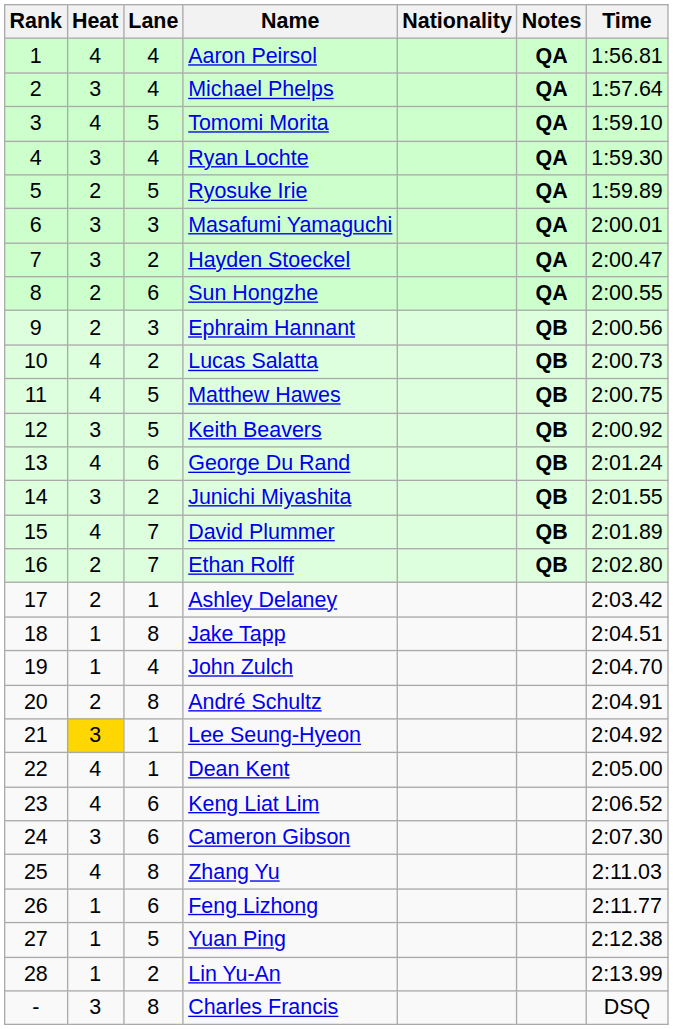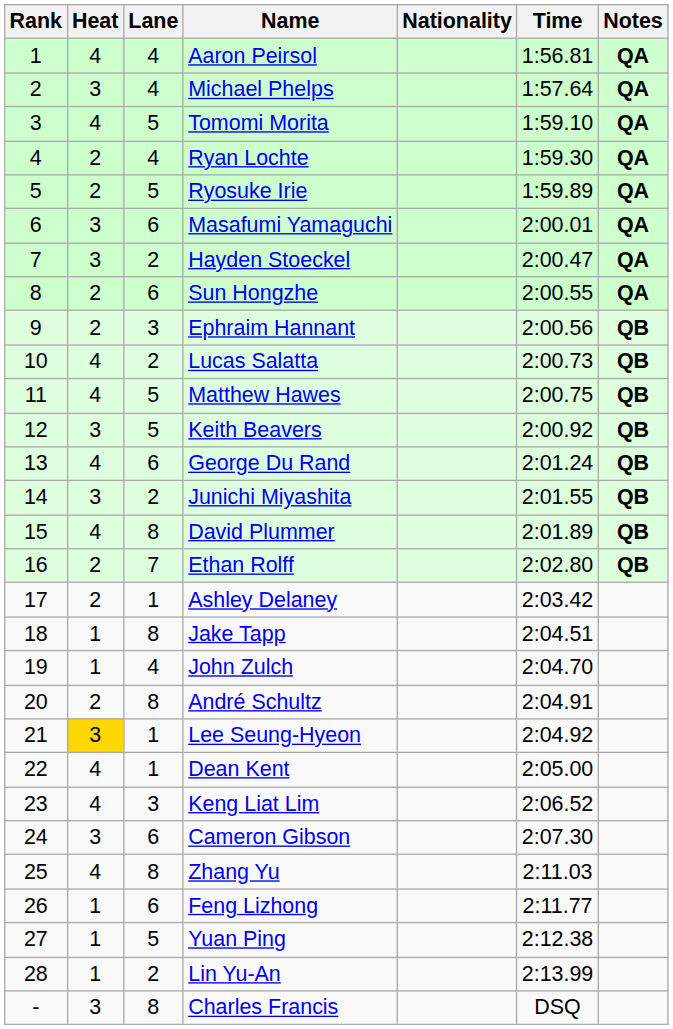 <table class="wikitable sortable" style="text-align:center">
 <tr>
 <th>Rank</th>
 <th>Heat</th>
 <th>Lane</th>
 <th>Name</th>
 <th>Nationality</th>
+<th>Time</th>
 <th>Notes</th>
-<th>Time</th>
 </tr>
 <tr bgcolor=ccffcc>
 <td>1</td>
 <td>4</td>
 <td>4</td>
 <td align=left><a href='#'>Aaron Peirsol</a></td>
 <td align=left></td>
+<td>1:56.81</td>
 <td><strong>QA</strong></td>
-<td>1:56.81</td>
 </tr>
 <tr bgcolor=ccffcc>
 <td>2</td>
 <td>3</td>
 <td>4</td>
 <td align=left><a href='#'>Michael Phelps</a></td>
 <td align=left></td>
+<td>1:57.64</td>
 <td><strong>QA</strong></td>
-<td>1:57.64</td>
 </tr>
 <tr bgcolor=ccffcc>
 <td>3</td>
 <td>4</td>
 <td>5</td>
 <td align=left><a href='#'>Tomomi Morita</a></td>
 <td align=left></td>
+<td>1:59.10</td>
 <td><strong>QA</strong></td>
-<td>1:59.10</td>
 </tr>
 <tr bgcolor=ccffcc>
 <td>4</td>
-<td>3</td>
+<td>2</td>
 <td>4</td>
 <td align=left><a href='#'>Ryan Lochte</a></td>
 <td align=left></td>
+<td>1:59.30</td>
 <td><strong>QA</strong></td>
-<td>1:59.30</td>
 </tr>
 <tr bgcolor=ccffcc>
 <td>5</td>
 <td>2</td>
 <td>5</td>
 <td align=left><a href='#'>Ryosuke Irie</a></td>
 <td align=left></td>
+<td>1:59.89</td>
 <td><strong>QA</strong></td>
-<td>1:59.89</td>
 </tr>
 <tr bgcolor=ccffcc>
 <td>6</td>
 <td>3</td>
-<td>3</td>
+<td>6</td>
 <td align=left><a href='#'>Masafumi Yamaguchi</a></td>
 <td align=left></td>
+<td>2:00.01</td>
 <td><strong>QA</strong></td>
-<td>2:00.01</td>
 </tr>
 <tr bgcolor=ccffcc>
 <td>7</td>
 <td>3</td>
 <td>2</td>
 <td align=left><a href='#'>Hayden Stoeckel</a></td>
 <td align=left></td>
+<td>2:00.47</td>
 <td><strong>QA</strong></td>
-<td>2:00.47</td>
 </tr>
 <tr bgcolor=ccffcc>
 <td>8</td>
 <td>2</td>
 <td>6</td>
 <td align=left><a href='#'>Sun Hongzhe</a></td>
 <td align=left></td>
+<td>2:00.55</td>
 <td><strong>QA</strong></td>
-<td>2:00.55</td>
 </tr>
 <tr bgcolor=ddffdd>
 <td>9</td>
 <td>2</td>
 <td>3</td>
 <td align=left><a href='#'>Ephraim Hannant</a></td>
 <td align=left></td>
+<td>2:00.56</td>
 <td><strong>QB</strong></td>
-<td>2:00.56</td>
 </tr>
 <tr bgcolor=ddffdd>
 <td>10</td>
 <td>4</td>
 <td>2</td>
 <td align=left><a href='#'>Lucas Salatta</a></td>
 <td align=left></td>
+<td>2:00.73</td>
 <td><strong>QB</strong></td>
-<td>2:00.73</td>
 </tr>
 <tr bgcolor=ddffdd>
 <td>11</td>
 <td>4</td>
 <td>5</td>
 <td align=left><a href='#'>Matthew Hawes</a></td>
 <td align=left></td>
+<td>2:00.75</td>
 <td><strong>QB</strong></td>
-<td>2:00.75</td>
 </tr>
 <tr bgcolor=ddffdd>
 <td>12</td>
 <td>3</td>
 <td>5</td>
 <td align=left><a href='#'>Keith Beavers</a></td>
 <td align=left></td>
+<td>2:00.92</td>
 <td><strong>QB</strong></td>
-<td>2:00.92</td>
 </tr>
 <tr bgcolor=ddffdd>
 <td>13</td>
 <td>4</td>
 <td>6</td>
 <td align=left><a href='#'>George Du Rand</a></td>
 <td align=left></td>
+<td>2:01.24</td>
 <td><strong>QB</strong></td>
-<td>2:01.24</td>
 </tr>
 <tr bgcolor=ddffdd>
 <td>14</td>
 <td>3</td>
 <td>2</td>
 <td align=left><a href='#'>Junichi Miyashita</a></td>
 <td align=left></td>
+<td>2:01.55</td>
 <td><strong>QB</strong></td>
-<td>2:01.55</td>
 </tr>
 <tr bgcolor=ddffdd>
 <td>15</td>
 <td>4</td>
-<td>7</td>
+<td>8</td>
 <td align=left><a href='#'>David Plummer</a></td>
 <td align=left></td>
+<td>2:01.89</td>
 <td><strong>QB</strong></td>
-<td>2:01.89</td>
 </tr>
 <tr bgcolor=ddffdd>
 <td>16</td>
 <td>2</td>
 <td>7</td>
 <td align=left><a href='#'>Ethan Rolff</a></td>
 <td align=left></td>
+<td>2:02.80</td>
 <td><strong>QB</strong></td>
-<td>2:02.80</td>
 </tr>
 <tr>
 <td>17</td>
 <td>2</td>
 <td>1</td>
 <td align=left><a href='#'>Ashley Delaney</a></td>
 <td align=left></td>
+<td>2:03.42</td>
 <td></td>
-<td>2:03.42</td>
 </tr>
 <tr>
 <td>18</td>
 <td>1</td>
 <td>8</td>
 <td align=left><a href='#'>Jake Tapp</a></td>
 <td align=left></td>
+<td>2:04.51</td>
 <td></td>
-<td>2:04.51</td>
 </tr>
 <tr>
 <td>19</td>
 <td>1</td>
 <td>4</td>
 <td align=left><a href='#'>John Zulch</a></td>
 <td align=left></td>
+<td>2:04.70</td>
 <td></td>
-<td>2:04.70</td>
 </tr>
 <tr>
 <td>20</td>
 <td>2</td>
 <td>8</td>
 <td align=left><a href='#'>André Schultz</a></td>
 <td align=left></td>
+<td>2:04.91</td>
 <td></td>
-<td>2:04.91</td>
 </tr>
 <tr>
 <td>21</td>
 <td style="background: gold;">3</td>
 <td>1</td>
 <td align=left><a href='#'>Lee Seung-Hyeon</a></td>
 <td align=left></td>
+<td>2:04.92</td>
 <td></td>
-<td>2:04.92</td>
 </tr>
 <tr>
 <td>22</td>
 <td>4</td>
 <td>1</td>
 <td align=left><a href='#'>Dean Kent</a></td>
 <td align=left></td>
+<td>2:05.00</td>
 <td></td>
-<td>2:05.00</td>
 </tr>
 <tr>
 <td>23</td>
 <td>4</td>
-<td>6</td>
+<td>3</td>
 <td align=left><a href='#'>Keng Liat Lim</a></td>
 <td align=left></td>
+<td>2:06.52</td>
 <td></td>
-<td>2:06.52</td>
 </tr>
 <tr>
 <td>24</td>
 <td>3</td>
 <td>6</td>
 <td align=left><a href='#'>Cameron Gibson</a></td>
 <td align=left></td>
+<td>2:07.30</td>
 <td></td>
-<td>2:07.30</td>
 </tr>
 <tr>
 <td>25</td>
 <td>4</td>
 <td>8</td>
 <td align=left><a href='#'>Zhang Yu</a></td>
 <td align=left></td>
+<td>2:11.03</td>
 <td></td>
-<td>2:11.03</td>
 </tr>
 <tr>
 <td>26</td>
 <td>1</td>
 <td>6</td>
 <td align=left><a href='#'>Feng Lizhong</a></td>
 <td align=left></td>
+<td>2:11.77</td>
 <td></td>
-<td>2:11.77</td>
 </tr>
 <tr>
 <td>27</td>
 <td>1</td>
 <td>5</td>
 <td align=left><a href='#'>Yuan Ping</a></td>
 <td align=left></td>
+<td>2:12.38</td>
 <td></td>
-<td>2:12.38</td>
 </tr>
 <tr>
 <td>28</td>
 <td>1</td>
 <td>2</td>
 <td align=left><a href='#'>Lin Yu-An</a></td>
 <td align=left></td>
+<td>2:13.99</td>
 <td></td>
-<td>2:13.99</td>
 </tr>
 <tr>
 <td>-</td>
 <td>3</td>
 <td>8</td>
 <td align=left><a href='#'>Charles Francis</a></td>
 <td align=left></td>
+<td>DSQ</td>
 <td></td>
-<td>DSQ</td>
 </tr>
 </table>
